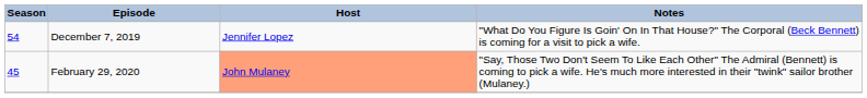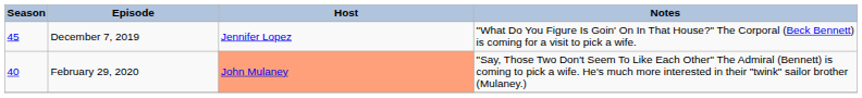 <table class="wikitable" style="width:100%;">
 <tr>
 <th style="background:#B0C4DE;" width="5%">Season</th>
 <th style="background:#B0C4DE;" width="20%">Episode</th>
 <th style="background:#B0C4DE;" width="30%">Host</th>
 <th style="background:#B0C4DE;" width="45%">Notes</th>
 </tr>
 <tr>
-<td><a href='#'>54</a></td>
+<td><a href='#'>45</a></td>
 <td>December 7, 2019</td>
 <td><a href='#'>Jennifer Lopez</a></td>
 <td>"What Do You Figure Is Goin' On In That House?" The Corporal (<a href='#'>Beck Bennett</a>) is coming for a visit to pick a wife.</td>
 </tr>
 <tr>
-<td><a href='#'>45</a></td>
+<td><a href='#'>40</a></td>
 <td>February 29, 2020</td>
 <td style="background: lightsalmon;"><a href='#'>John Mulaney</a></td>
 <td>"Say, Those Two Don't Seem To Like Each Other" The Admiral (Bennett) is coming to pick a wife. He's much more interested in their "twink" sailor brother (Mulaney.) </td>
 </tr>
 <tr>
 </tr>
 </table>
